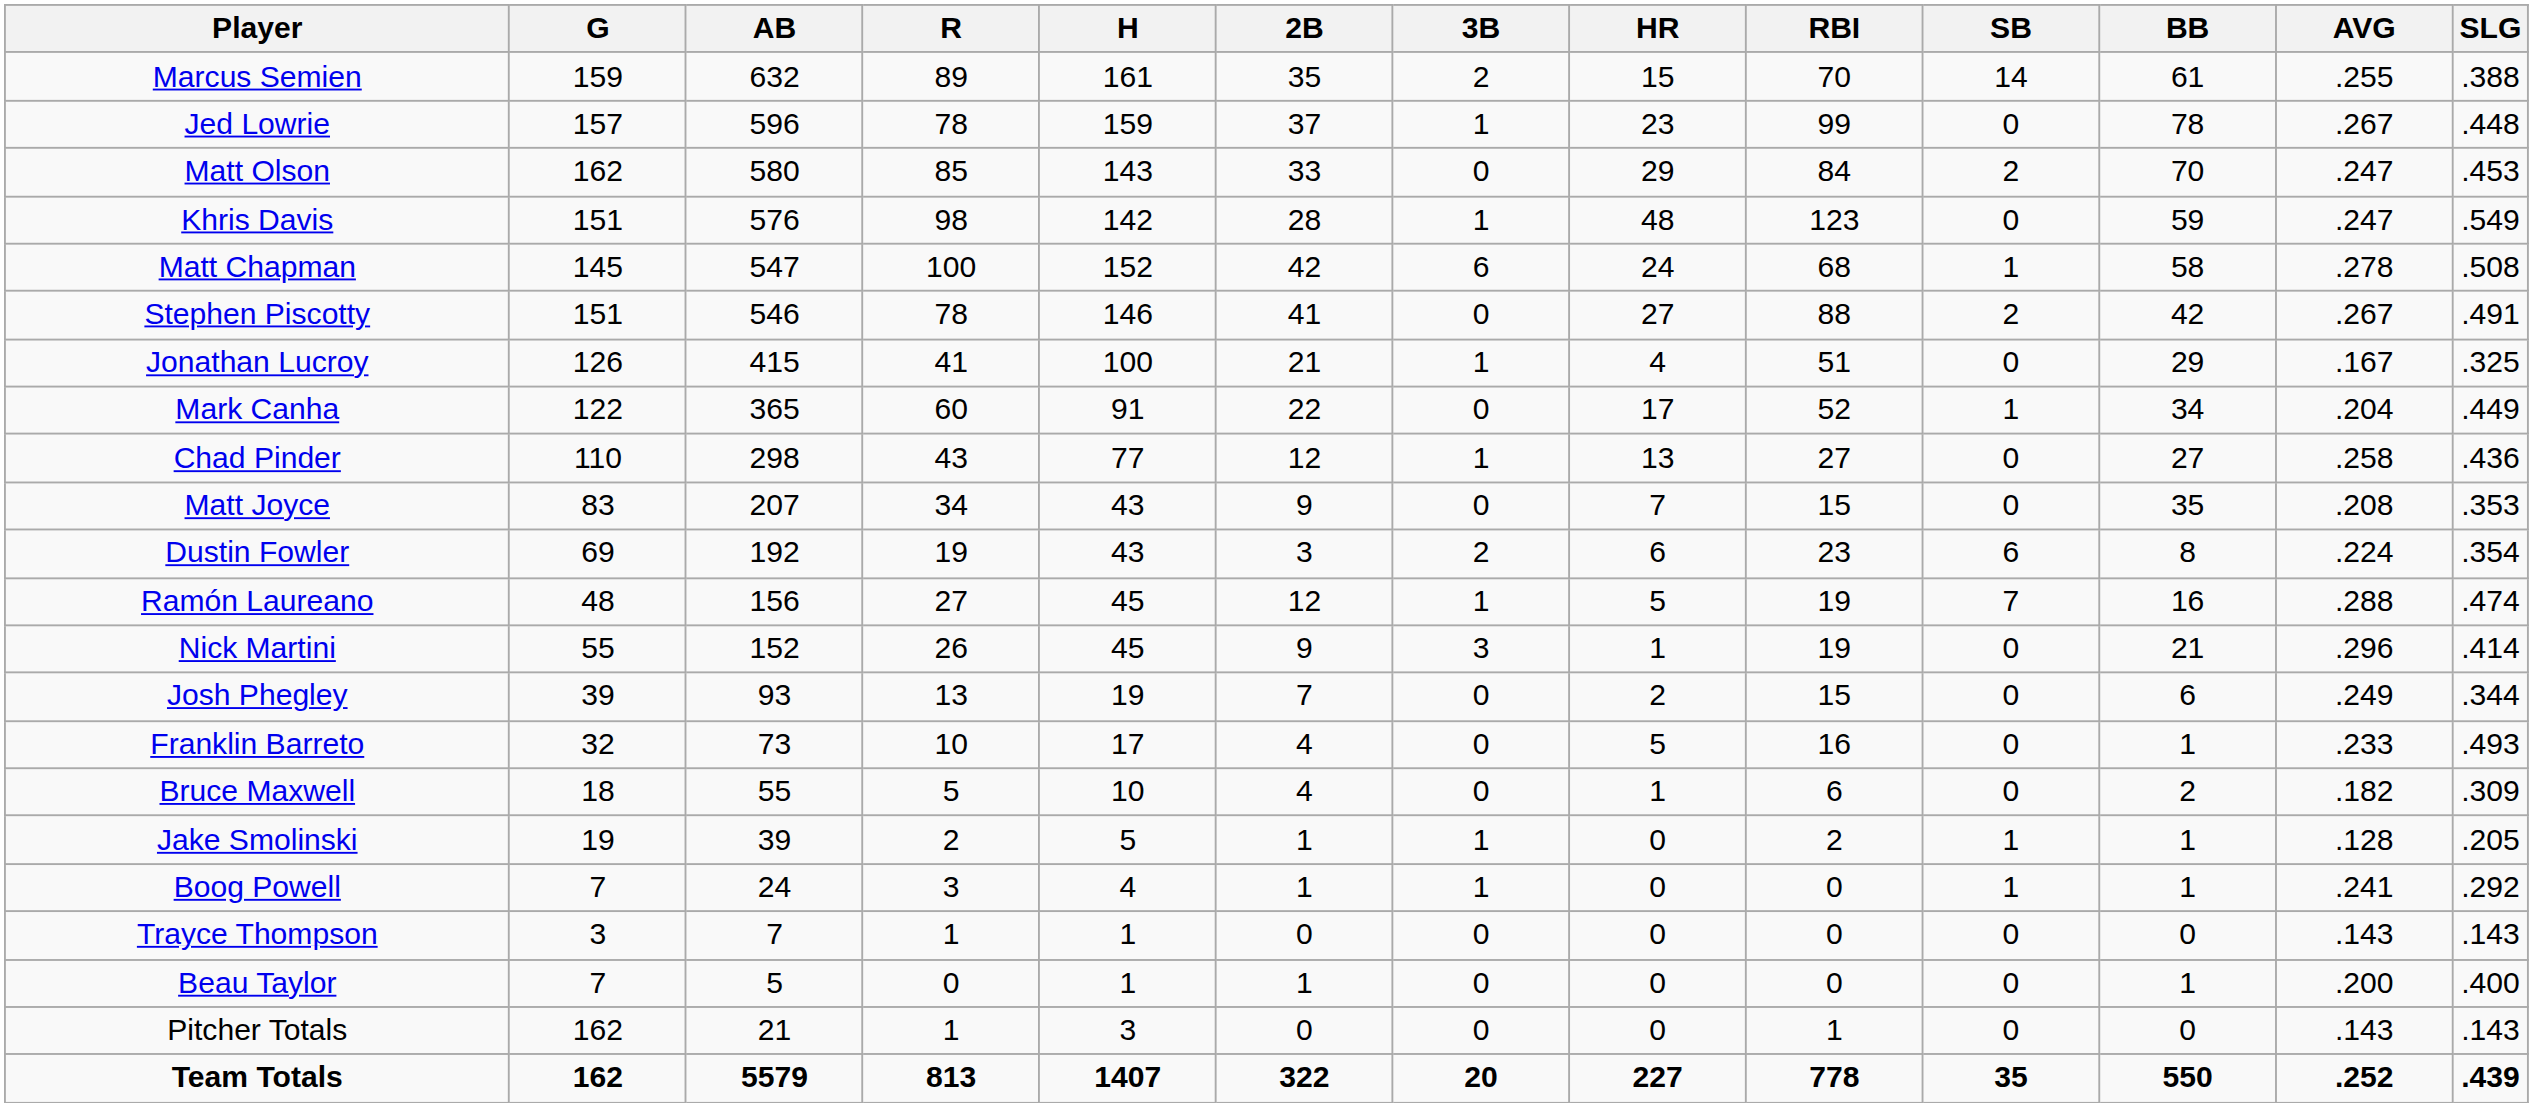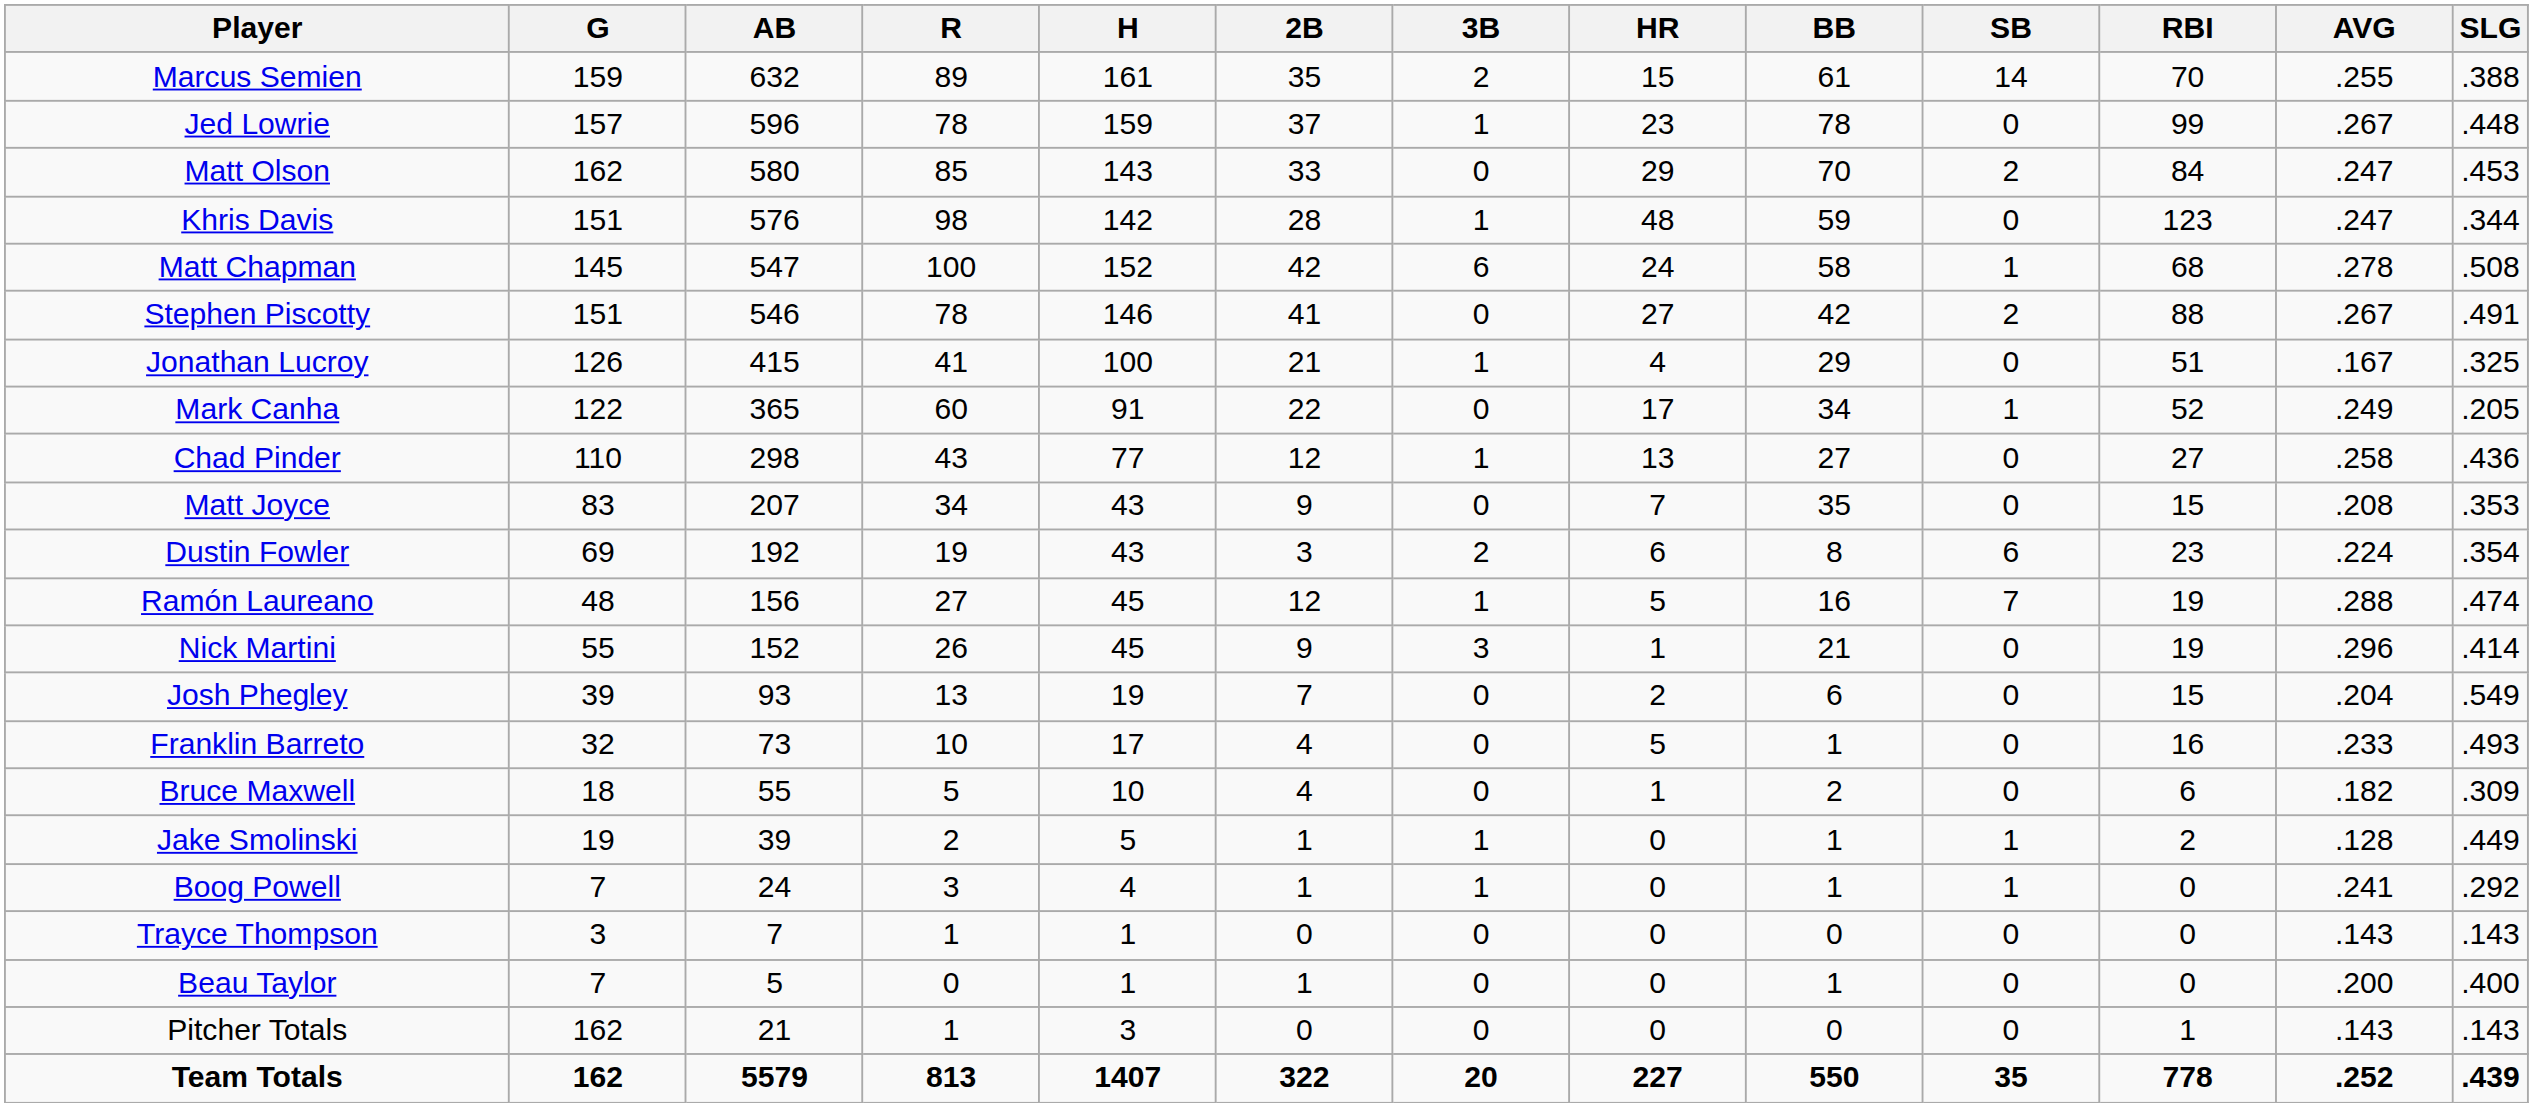 <table class=wikitable style="text-align:center">
 <tr>
 <th bgcolor=#DDDDFF; width="20%">Player</th>
 <th bgcolor=#DDDDFF; width="7%">G</th>
 <th bgcolor=#DDDDFF; width="7%">AB</th>
 <th bgcolor=#DDDDFF; width="7%">R</th>
 <th bgcolor=#DDDDFF; width="7%">H</th>
 <th bgcolor=#DDDDFF; width="7%">2B</th>
 <th bgcolor=#DDDDFF; width="7%">3B</th>
 <th bgcolor=#DDDDFF; width="7%">HR</th>
+<th bgcolor=#DDDDFF; width="7%">BB</th>
+<th bgcolor=#DDDDFF; width="7%">SB</th>
 <th bgcolor=#DDDDFF; width="7%">RBI</th>
-<th bgcolor=#DDDDFF; width="7%">SB</th>
-<th bgcolor=#DDDDFF; width="7%">BB</th>
 <th bgcolor=#DDDDFF; width="7%">AVG</th>
 <th bgcolor=#DDDDFF; width="7%">SLG</th>
 </tr>
 <tr>
 <td><a href='#'>Marcus Semien</a></td>
 <td>159</td>
 <td>632</td>
 <td>89</td>
 <td>161</td>
 <td>35</td>
 <td>2</td>
 <td>15</td>
+<td>61</td>
+<td>14</td>
 <td>70</td>
-<td>14</td>
-<td>61</td>
 <td>.255</td>
 <td>.388</td>
 </tr>
 <tr>
 <td><a href='#'>Jed Lowrie</a></td>
 <td>157</td>
 <td>596</td>
 <td>78</td>
 <td>159</td>
 <td>37</td>
 <td>1</td>
 <td>23</td>
+<td>78</td>
+<td>0</td>
 <td>99</td>
-<td>0</td>
-<td>78</td>
 <td>.267</td>
 <td>.448</td>
 </tr>
 <tr>
 <td><a href='#'>Matt Olson</a></td>
 <td>162</td>
 <td>580</td>
 <td>85</td>
 <td>143</td>
 <td>33</td>
 <td>0</td>
 <td>29</td>
+<td>70</td>
+<td>2</td>
 <td>84</td>
-<td>2</td>
-<td>70</td>
 <td>.247</td>
 <td>.453</td>
 </tr>
 <tr>
 <td><a href='#'>Khris Davis</a></td>
 <td>151</td>
 <td>576</td>
 <td>98</td>
 <td>142</td>
 <td>28</td>
 <td>1</td>
 <td>48</td>
+<td>59</td>
+<td>0</td>
 <td>123</td>
-<td>0</td>
-<td>59</td>
 <td>.247</td>
-<td>.549</td>
+<td>.344</td>
 </tr>
 <tr>
 <td><a href='#'>Matt Chapman</a></td>
 <td>145</td>
 <td>547</td>
 <td>100</td>
 <td>152</td>
 <td>42</td>
 <td>6</td>
 <td>24</td>
+<td>58</td>
+<td>1</td>
 <td>68</td>
-<td>1</td>
-<td>58</td>
 <td>.278</td>
 <td>.508</td>
 </tr>
 <tr>
 <td><a href='#'>Stephen Piscotty</a></td>
 <td>151</td>
 <td>546</td>
 <td>78</td>
 <td>146</td>
 <td>41</td>
 <td>0</td>
 <td>27</td>
+<td>42</td>
+<td>2</td>
 <td>88</td>
-<td>2</td>
-<td>42</td>
 <td>.267</td>
 <td>.491</td>
 </tr>
 <tr>
 <td><a href='#'>Jonathan Lucroy</a></td>
 <td>126</td>
 <td>415</td>
 <td>41</td>
 <td>100</td>
 <td>21</td>
 <td>1</td>
 <td>4</td>
+<td>29</td>
+<td>0</td>
 <td>51</td>
-<td>0</td>
-<td>29</td>
 <td>.167</td>
 <td>.325</td>
 </tr>
 <tr>
 <td><a href='#'>Mark Canha</a></td>
 <td>122</td>
 <td>365</td>
 <td>60</td>
 <td>91</td>
 <td>22</td>
 <td>0</td>
 <td>17</td>
+<td>34</td>
+<td>1</td>
 <td>52</td>
-<td>1</td>
-<td>34</td>
-<td>.204</td>
-<td>.449</td>
+<td>.249</td>
+<td>.205</td>
 </tr>
 <tr>
 <td><a href='#'>Chad Pinder</a></td>
 <td>110</td>
 <td>298</td>
 <td>43</td>
 <td>77</td>
 <td>12</td>
 <td>1</td>
 <td>13</td>
 <td>27</td>
 <td>0</td>
 <td>27</td>
 <td>.258</td>
 <td>.436</td>
 </tr>
 <tr>
 <td><a href='#'>Matt Joyce</a></td>
 <td>83</td>
 <td>207</td>
 <td>34</td>
 <td>43</td>
 <td>9</td>
 <td>0</td>
 <td>7</td>
+<td>35</td>
+<td>0</td>
 <td>15</td>
-<td>0</td>
-<td>35</td>
 <td>.208</td>
 <td>.353</td>
 </tr>
 <tr>
 <td><a href='#'>Dustin Fowler</a></td>
 <td>69</td>
 <td>192</td>
 <td>19</td>
 <td>43</td>
 <td>3</td>
 <td>2</td>
 <td>6</td>
+<td>8</td>
+<td>6</td>
 <td>23</td>
-<td>6</td>
-<td>8</td>
 <td>.224</td>
 <td>.354</td>
 </tr>
 <tr>
 <td><a href='#'>Ramón Laureano</a></td>
 <td>48</td>
 <td>156</td>
 <td>27</td>
 <td>45</td>
 <td>12</td>
 <td>1</td>
 <td>5</td>
+<td>16</td>
+<td>7</td>
 <td>19</td>
-<td>7</td>
-<td>16</td>
 <td>.288</td>
 <td>.474</td>
 </tr>
 <tr>
 <td><a href='#'>Nick Martini</a></td>
 <td>55</td>
 <td>152</td>
 <td>26</td>
 <td>45</td>
 <td>9</td>
 <td>3</td>
 <td>1</td>
+<td>21</td>
+<td>0</td>
 <td>19</td>
-<td>0</td>
-<td>21</td>
 <td>.296</td>
 <td>.414</td>
 </tr>
 <tr>
 <td><a href='#'>Josh Phegley</a></td>
 <td>39</td>
 <td>93</td>
 <td>13</td>
 <td>19</td>
 <td>7</td>
 <td>0</td>
 <td>2</td>
+<td>6</td>
+<td>0</td>
 <td>15</td>
-<td>0</td>
-<td>6</td>
-<td>.249</td>
-<td>.344</td>
+<td>.204</td>
+<td>.549</td>
 </tr>
 <tr>
 <td><a href='#'>Franklin Barreto</a></td>
 <td>32</td>
 <td>73</td>
 <td>10</td>
 <td>17</td>
 <td>4</td>
 <td>0</td>
 <td>5</td>
+<td>1</td>
+<td>0</td>
 <td>16</td>
-<td>0</td>
-<td>1</td>
 <td>.233</td>
 <td>.493</td>
 </tr>
 <tr>
 <td><a href='#'>Bruce Maxwell</a></td>
 <td>18</td>
 <td>55</td>
 <td>5</td>
 <td>10</td>
 <td>4</td>
 <td>0</td>
 <td>1</td>
+<td>2</td>
+<td>0</td>
 <td>6</td>
-<td>0</td>
-<td>2</td>
 <td>.182</td>
 <td>.309</td>
 </tr>
 <tr>
 <td><a href='#'>Jake Smolinski</a></td>
 <td>19</td>
 <td>39</td>
 <td>2</td>
 <td>5</td>
 <td>1</td>
 <td>1</td>
 <td>0</td>
-<td>2</td>
 <td>1</td>
 <td>1</td>
+<td>2</td>
 <td>.128</td>
-<td>.205</td>
+<td>.449</td>
 </tr>
 <tr>
 <td><a href='#'>Boog Powell</a></td>
 <td>7</td>
 <td>24</td>
 <td>3</td>
 <td>4</td>
 <td>1</td>
 <td>1</td>
 <td>0</td>
-<td>0</td>
 <td>1</td>
 <td>1</td>
+<td>0</td>
 <td>.241</td>
 <td>.292</td>
 </tr>
 <tr>
 <td><a href='#'>Trayce Thompson</a></td>
 <td>3</td>
 <td>7</td>
 <td>1</td>
 <td>1</td>
 <td>0</td>
 <td>0</td>
 <td>0</td>
 <td>0</td>
 <td>0</td>
 <td>0</td>
 <td>.143</td>
 <td>.143</td>
 </tr>
 <tr>
 <td><a href='#'>Beau Taylor</a></td>
 <td>7</td>
 <td>5</td>
 <td>0</td>
 <td>1</td>
 <td>1</td>
 <td>0</td>
 <td>0</td>
+<td>1</td>
 <td>0</td>
 <td>0</td>
-<td>1</td>
 <td>.200</td>
 <td>.400</td>
 </tr>
 <tr>
 <td>Pitcher Totals</td>
 <td>162</td>
 <td>21</td>
 <td>1</td>
 <td>3</td>
 <td>0</td>
 <td>0</td>
 <td>0</td>
-<td>1</td>
 <td>0</td>
 <td>0</td>
+<td>1</td>
 <td>.143</td>
 <td>.143</td>
 </tr>
 <tr>
 <td><strong>Team Totals</strong></td>
 <td><strong>162</strong></td>
 <td><strong>5579</strong></td>
 <td><strong>813</strong></td>
 <td><strong>1407</strong></td>
 <td><strong>322</strong></td>
 <td><strong>20</strong></td>
 <td><strong>227</strong></td>
+<td><strong>550</strong></td>
+<td><strong>35</strong></td>
 <td><strong>778</strong></td>
-<td><strong>35</strong></td>
-<td><strong>550</strong></td>
 <td><strong>.252</strong></td>
 <td><strong>.439</strong></td>
 </tr>
 </table>
